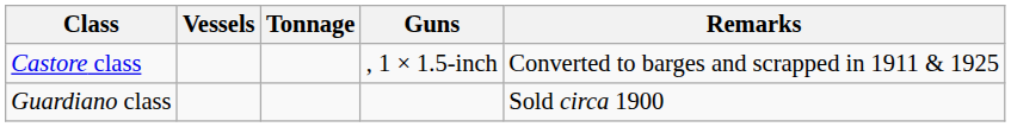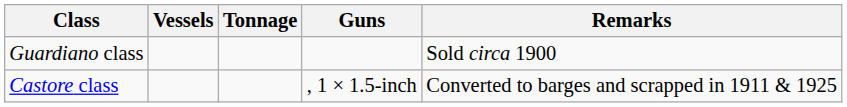 <table class="wikitable" style="text-align:left">
 <tr>
 <th>Class</th>
 <th>Vessels</th>
 <th>Tonnage</th>
 <th>Guns</th>
 <th>Remarks</th>
 </tr>
 <tr>
+<td><em>Guardiano</em> class</td>
+<td></td>
+<td></td>
+<td></td>
+<td>Sold <em>circa</em> 1900</td>
+</tr>
+<tr>
 <td><a href='#'><em>Castore</em> class</a></td>
 <td></td>
 <td></td>
 <td>, 1 × 1.5-inch</td>
 <td>Converted to barges and scrapped in 1911 & 1925</td>
 </tr>
-<tr>
-<td><em>Guardiano</em> class</td>
-<td></td>
-<td></td>
-<td></td>
-<td>Sold <em>circa</em> 1900</td>
-</tr>
 </table>
